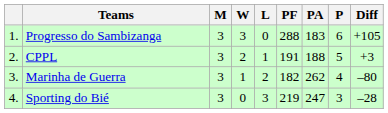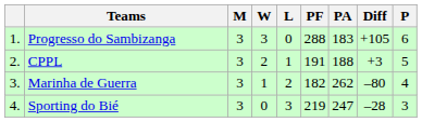 <table class="wikitable" style="text-align:center">
 <tr>
 <th width=15></th>
 <th width=220>Teams</th>
 <th width=20>M</th>
 <th width=20>W</th>
 <th width=20>L</th>
 <th width=20>PF</th>
 <th width=20>PA</th>
+<th width=30>Diff</th>
 <th width=20>P</th>
-<th width=30>Diff</th>
 </tr>
 <tr style="background: #ccffcc;">
 <td>1.</td>
 <td align=left><a href='#'>Progresso do Sambizanga</a></td>
 <td>3</td>
 <td>3</td>
 <td>0</td>
 <td>288</td>
 <td>183</td>
+<td>+105</td>
 <td>6</td>
-<td>+105</td>
 </tr>
 <tr style="background: #ccffcc;">
 <td>2.</td>
 <td align=left><a href='#'>CPPL</a></td>
 <td>3</td>
 <td>2</td>
 <td>1</td>
 <td>191</td>
 <td>188</td>
+<td>+3</td>
 <td>5</td>
-<td>+3</td>
 </tr>
 <tr style="background: #ccffcc;">
 <td>3.</td>
 <td align=left><a href='#'>Marinha de Guerra</a></td>
 <td>3</td>
 <td>1</td>
 <td>2</td>
 <td>182</td>
 <td>262</td>
+<td>–80</td>
 <td>4</td>
-<td>–80</td>
 </tr>
 <tr style="background: #ccffcc;">
 <td>4.</td>
 <td align=left><a href='#'>Sporting do Bié</a></td>
 <td>3</td>
 <td>0</td>
 <td>3</td>
 <td>219</td>
 <td>247</td>
+<td>–28</td>
 <td>3</td>
-<td>–28</td>
 </tr>
 </table>
